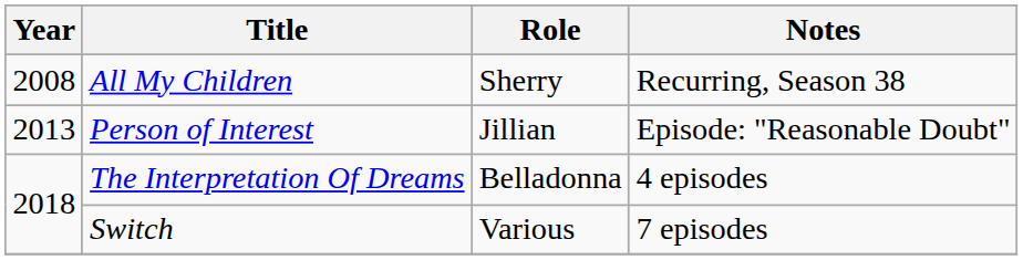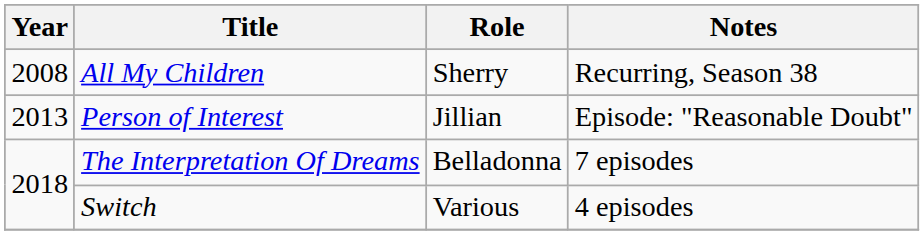 <table class="wikitable sortable">
 <tr>
 <th>Year</th>
 <th>Title</th>
 <th>Role</th>
 <th>Notes</th>
 </tr>
 <tr>
 <td>2008</td>
 <td><em><a href='#'>All My Children</a></em></td>
 <td>Sherry</td>
 <td>Recurring, Season 38</td>
 </tr>
 <tr>
 <td>2013</td>
 <td><em><a href='#'>Person of Interest</a></em></td>
 <td>Jillian</td>
 <td>Episode: "Reasonable Doubt"</td>
 </tr>
 <tr>
 <td rowspan="2">2018</td>
 <td><em><a href='#'>The Interpretation Of Dreams</a></em></td>
 <td>Belladonna</td>
-<td>4 episodes</td>
+<td>7 episodes</td>
 </tr>
 <tr>
 <td><em>Switch</em></td>
 <td>Various</td>
-<td>7 episodes</td>
+<td>4 episodes</td>
 </tr>
 <tr>
 </tr>
 </table>
